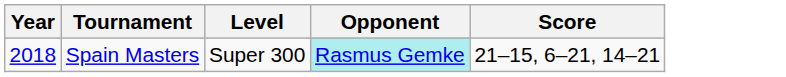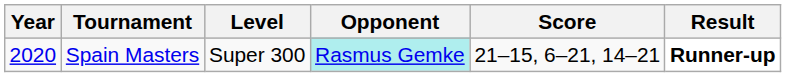 <table class="sortable wikitable" style="font-size: 90%;">
 <tr>
 <th>Year</th>
 <th>Tournament</th>
 <th>Level</th>
 <th>Opponent</th>
 <th>Score</th>
+<th>Result</th>
 </tr>
 <tr>
-<td align="center"><a href='#'>2018</a></td>
+<td align="center"><a href='#'>2020</a></td>
 <td align="left"><a href='#'>Spain Masters</a></td>
 <td align="left">Super 300</td>
 <td align="left" style="background: paleturquoise;"> <a href='#'>Rasmus Gemke</a></td>
 <td align="left">21–15, 6–21, 14–21</td>
+<td style="text-align:left; background:white"> <strong>Runner-up</strong></td>
 </tr>
 </table>
